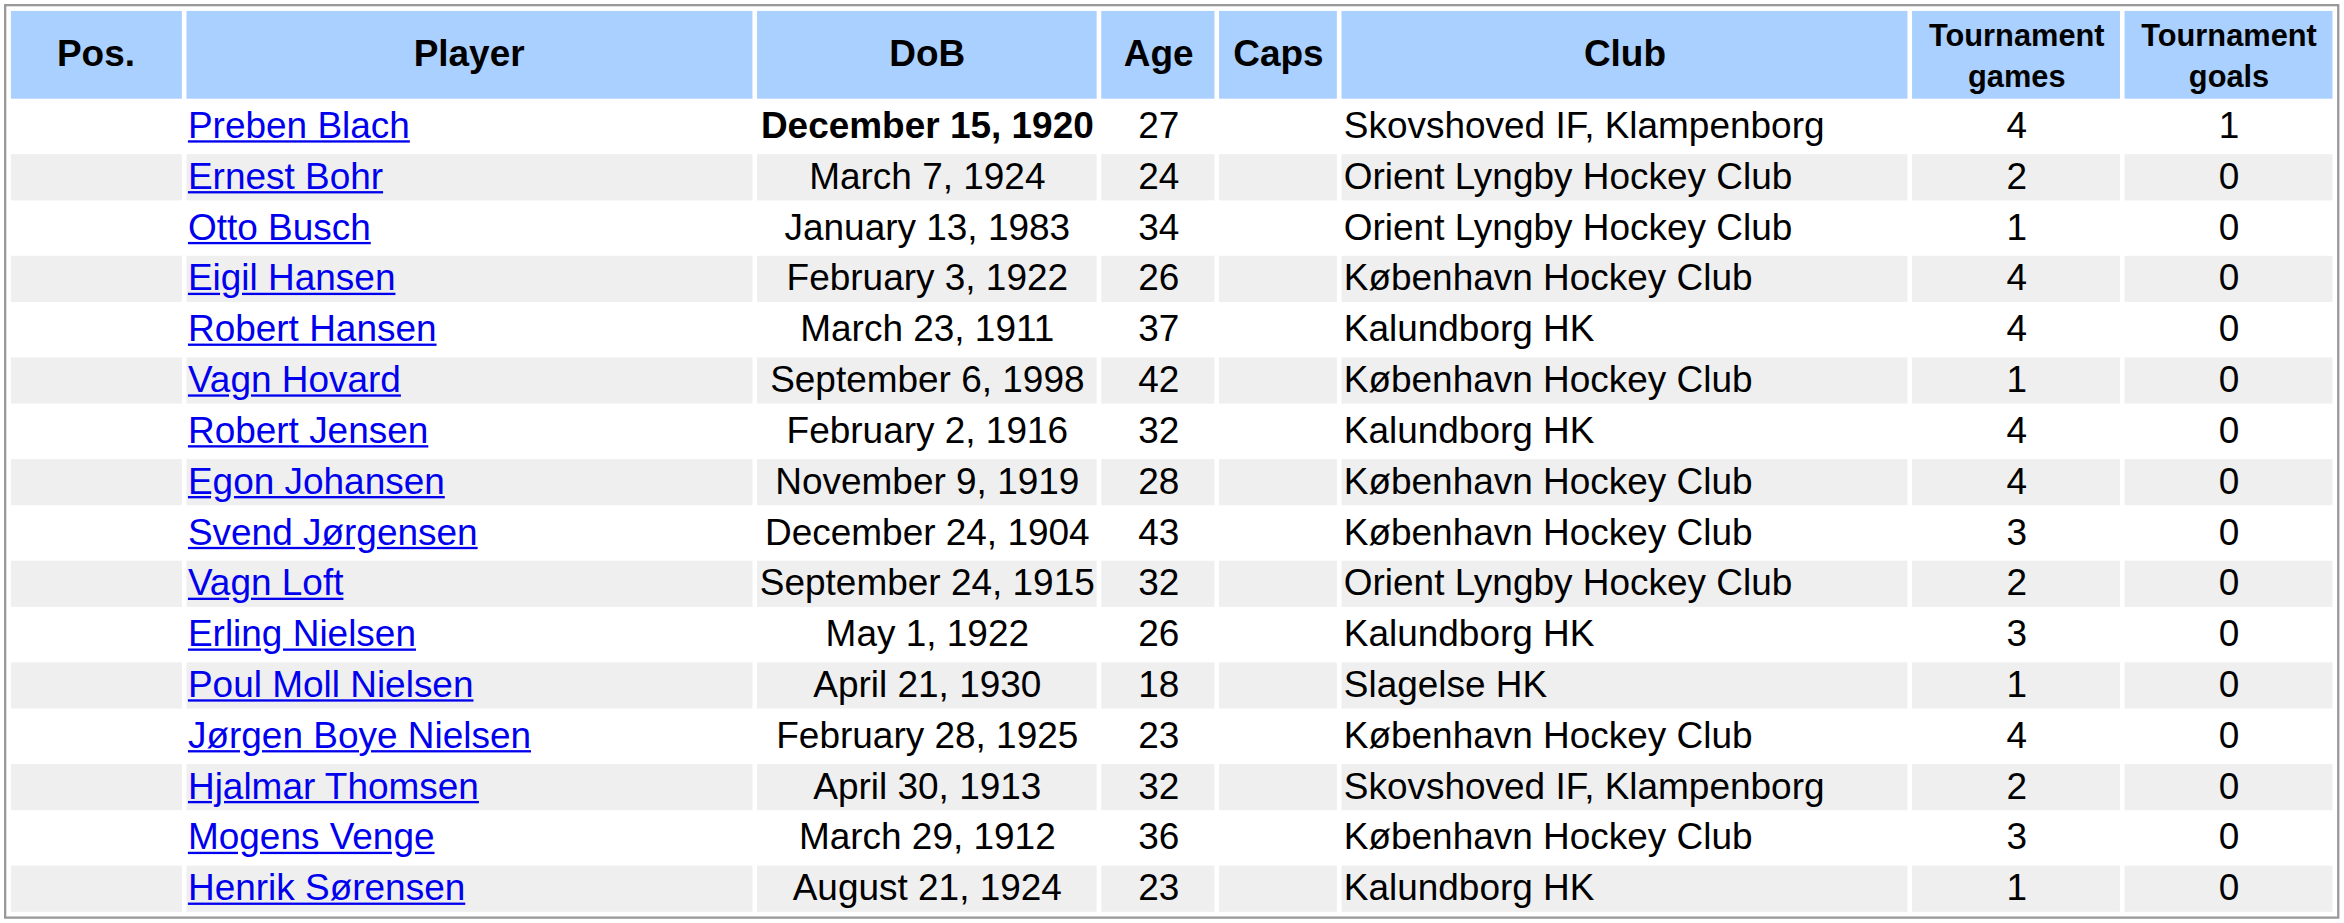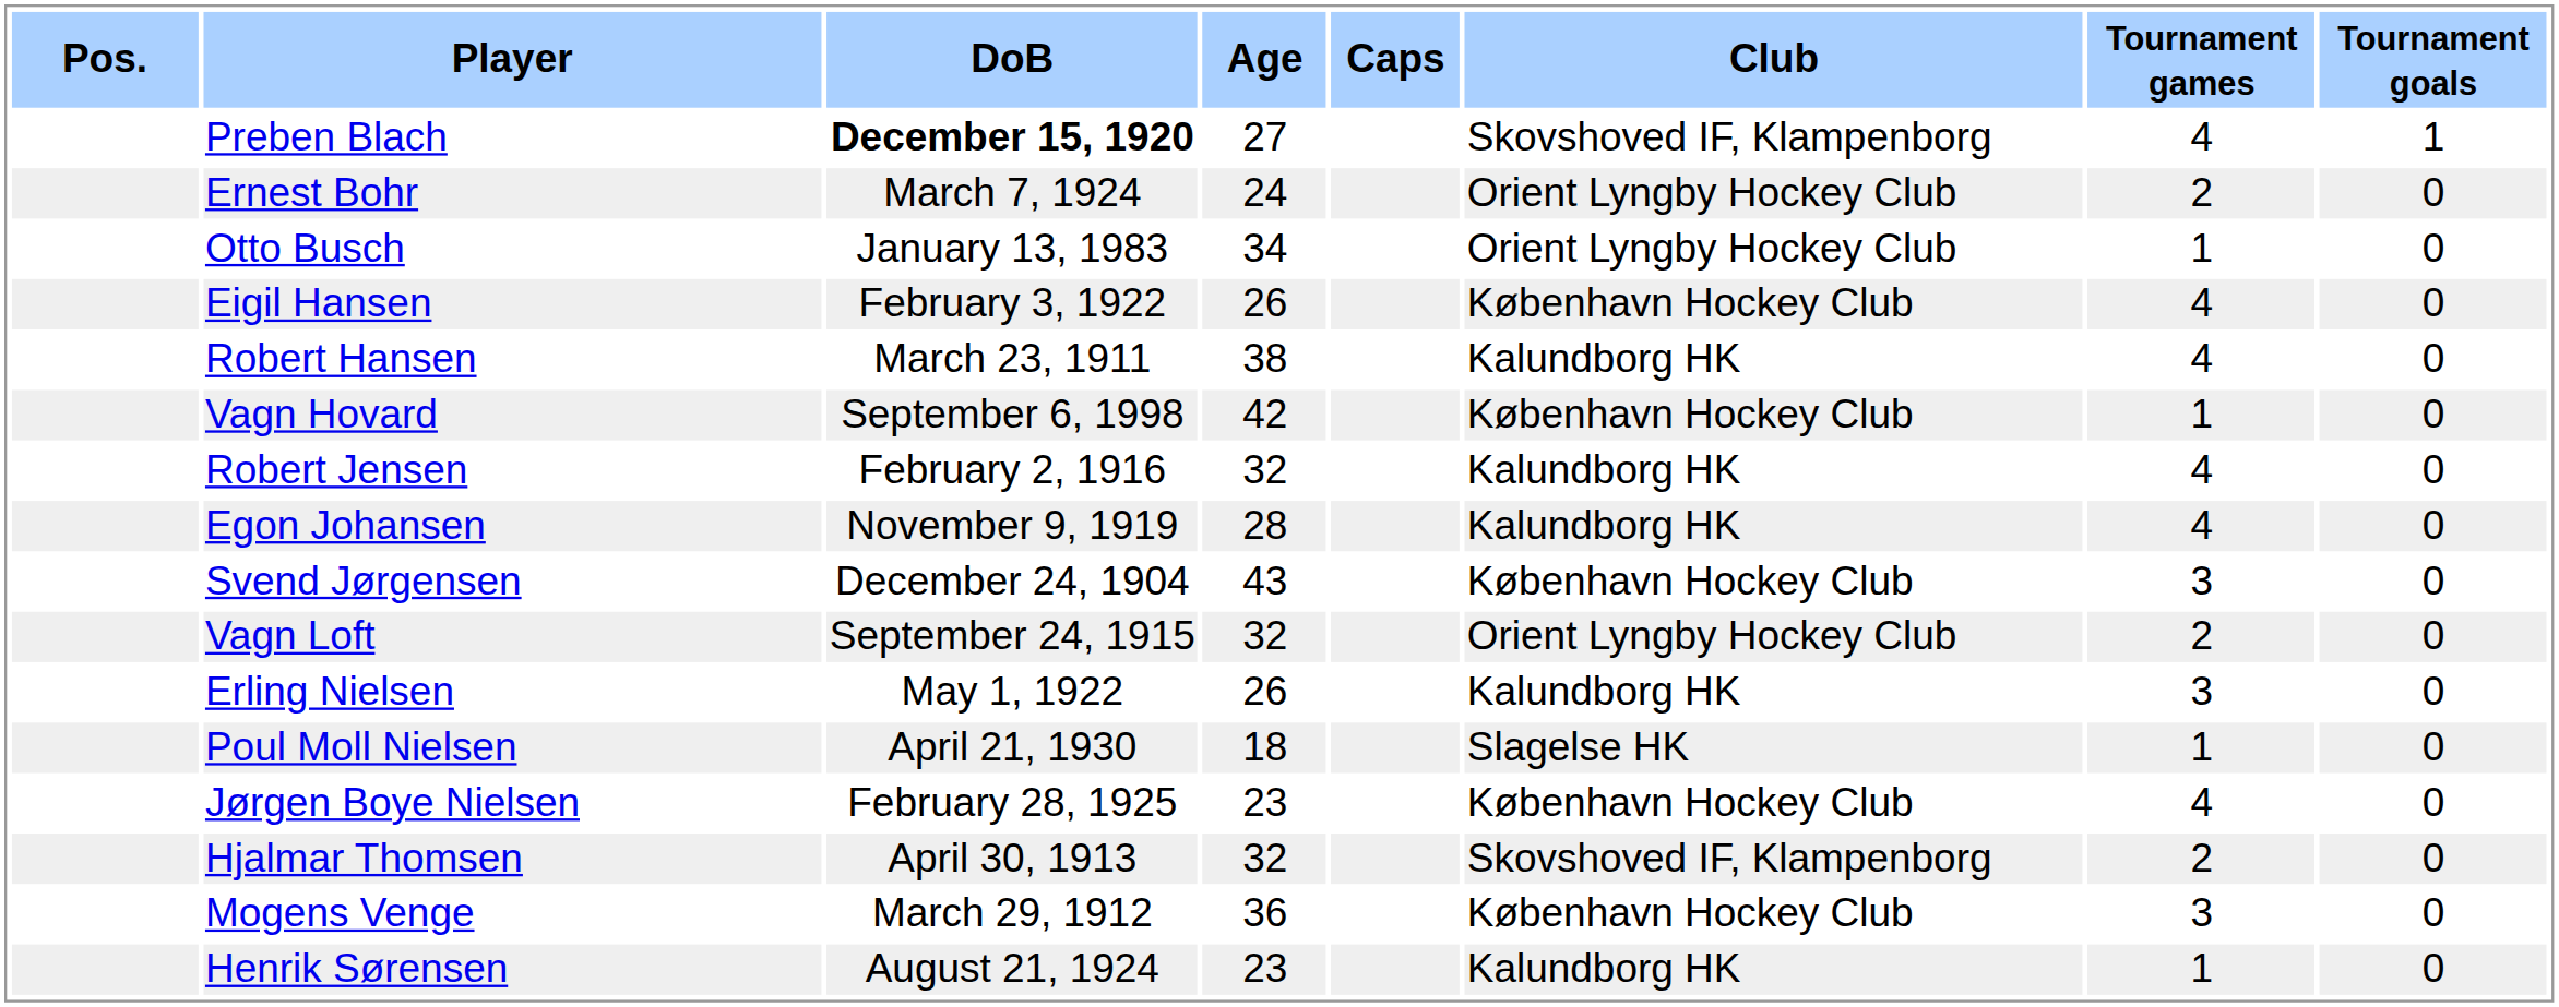 <table border="0" width="80%" style="border: 1px solid #999; background-color:#FFFFFF; text-align:center">
 <tr align="center" bgcolor="#AAD0FF">
 <th width=6%>Pos.</th>
 <th width=20%>Player</th>
 <th width=12%>DoB</th>
 <th width=4%>Age</th>
 <th width=4%>Caps</th>
 <th width=20%>Club</th>
 <th width=5%><small>Tournament<br>games</small></th>
 <th width=5%><small>Tournament<br>goals</small></th>
 </tr>
 <tr>
 <td></td>
 <td align="left"><a href='#'>Preben Blach</a></td>
 <td><strong>December 15, 1920</strong></td>
 <td>27</td>
 <td></td>
 <td align="left"> Skovshoved IF, Klampenborg</td>
 <td>4</td>
 <td>1</td>
 </tr>
 <tr bgcolor="#EFEFEF">
 <td></td>
 <td align="left"><a href='#'>Ernest Bohr</a></td>
 <td>March 7, 1924</td>
 <td>24</td>
 <td></td>
 <td align="left"> Orient Lyngby Hockey Club</td>
 <td>2</td>
 <td>0</td>
 </tr>
 <tr>
 <td></td>
 <td align="left"><a href='#'>Otto Busch</a></td>
 <td>January 13, 1983</td>
 <td>34</td>
 <td></td>
 <td align="left"> Orient Lyngby Hockey Club</td>
 <td>1</td>
 <td>0</td>
 </tr>
 <tr bgcolor="#EFEFEF">
 <td></td>
 <td align="left"><a href='#'>Eigil Hansen</a></td>
 <td>February 3, 1922</td>
 <td>26</td>
 <td></td>
 <td align="left"> København Hockey Club</td>
 <td>4</td>
 <td>0</td>
 </tr>
 <tr>
 <td></td>
 <td align="left"><a href='#'>Robert Hansen</a></td>
 <td>March 23, 1911</td>
-<td>37</td>
+<td>38</td>
 <td></td>
 <td align="left"> Kalundborg HK</td>
 <td>4</td>
 <td>0</td>
 </tr>
 <tr bgcolor="#EFEFEF">
 <td></td>
 <td align="left"><a href='#'>Vagn Hovard</a></td>
 <td>September 6, 1998</td>
 <td>42</td>
 <td></td>
 <td align="left"> København Hockey Club</td>
 <td>1</td>
 <td>0</td>
 </tr>
 <tr>
 <td></td>
 <td align="left"><a href='#'>Robert Jensen</a></td>
 <td>February 2, 1916</td>
 <td>32</td>
 <td></td>
 <td align="left"> Kalundborg HK</td>
 <td>4</td>
 <td>0</td>
 </tr>
 <tr bgcolor="#EFEFEF">
 <td></td>
 <td align="left"><a href='#'>Egon Johansen</a></td>
 <td>November 9, 1919</td>
 <td>28</td>
 <td></td>
-<td align="left"> København Hockey Club</td>
+<td align="left"> Kalundborg HK</td>
 <td>4</td>
 <td>0</td>
 </tr>
 <tr>
 <td></td>
 <td align="left"><a href='#'>Svend Jørgensen</a></td>
 <td>December 24, 1904</td>
 <td>43</td>
 <td></td>
 <td align="left"> København Hockey Club</td>
 <td>3</td>
 <td>0</td>
 </tr>
 <tr bgcolor="#EFEFEF">
 <td></td>
 <td align="left"><a href='#'>Vagn Loft</a></td>
 <td>September 24, 1915</td>
 <td>32</td>
 <td></td>
 <td align="left"> Orient Lyngby Hockey Club</td>
 <td>2</td>
 <td>0</td>
 </tr>
 <tr>
 <td></td>
 <td align="left"><a href='#'>Erling Nielsen</a></td>
 <td>May 1, 1922</td>
 <td>26</td>
 <td></td>
 <td align="left"> Kalundborg HK</td>
 <td>3</td>
 <td>0</td>
 </tr>
 <tr bgcolor="#EFEFEF">
 <td></td>
 <td align="left"><a href='#'>Poul Moll Nielsen</a></td>
 <td>April 21, 1930</td>
 <td>18</td>
 <td></td>
 <td align="left"> Slagelse HK</td>
 <td>1</td>
 <td>0</td>
 </tr>
 <tr>
 <td></td>
 <td align="left"><a href='#'>Jørgen Boye Nielsen</a></td>
 <td>February 28, 1925</td>
 <td>23</td>
 <td></td>
 <td align="left"> København Hockey Club</td>
 <td>4</td>
 <td>0</td>
 </tr>
 <tr bgcolor="#EFEFEF">
 <td></td>
 <td align="left"><a href='#'>Hjalmar Thomsen</a></td>
 <td>April 30, 1913</td>
 <td>32</td>
 <td></td>
 <td align="left"> Skovshoved IF, Klampenborg</td>
 <td>2</td>
 <td>0</td>
 </tr>
 <tr>
 <td></td>
 <td align="left"><a href='#'>Mogens Venge</a></td>
 <td>March 29, 1912</td>
 <td>36</td>
 <td></td>
 <td align="left"> København Hockey Club</td>
 <td>3</td>
 <td>0</td>
 </tr>
 <tr bgcolor="#EFEFEF">
 <td></td>
 <td align="left"><a href='#'>Henrik Sørensen</a></td>
 <td>August 21, 1924</td>
 <td>23</td>
 <td></td>
 <td align="left"> Kalundborg HK</td>
 <td>1</td>
 <td>0</td>
 </tr>
 </table>
